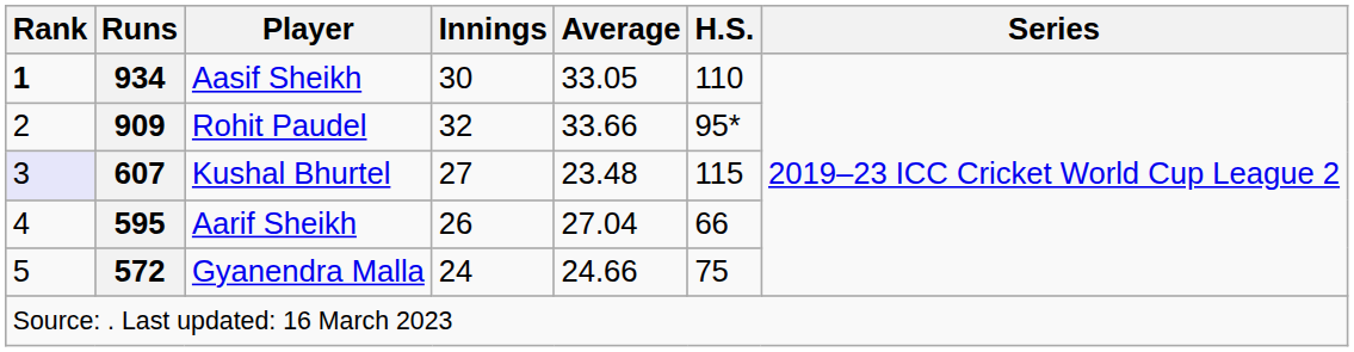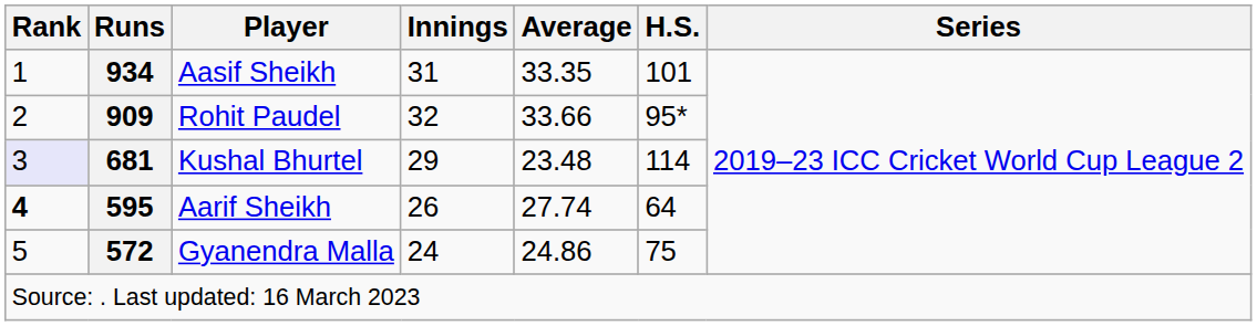 <table class="wikitable">
 <tr>
 <th>Rank</th>
 <th>Runs</th>
 <th>Player</th>
 <th>Innings</th>
 <th>Average</th>
 <th>H.S.</th>
 <th>Series</th>
 </tr>
 <tr>
-<td><strong>1</strong></td>
+<td>1</td>
 <th>934</th>
 <td><a href='#'>Aasif Sheikh</a></td>
-<td>30</td>
-<td>33.05</td>
-<td>110</td>
+<td>31</td>
+<td>33.35</td>
+<td>101</td>
 <td rowspan="5"><a href='#'>2019–23 ICC Cricket World Cup League 2</a></td>
 </tr>
 <tr>
 <td>2</td>
 <th>909</th>
 <td><a href='#'>Rohit Paudel</a></td>
 <td>32</td>
 <td>33.66</td>
 <td>95*</td>
 </tr>
 <tr>
 <td style="background: lavender;">3</td>
-<th>607</th>
+<th>681</th>
 <td><a href='#'>Kushal Bhurtel</a></td>
-<td>27</td>
+<td>29</td>
 <td>23.48</td>
-<td>115</td>
+<td>114</td>
 </tr>
 <tr>
-<td>4</td>
+<td><strong>4</strong></td>
 <th>595</th>
 <td><a href='#'>Aarif Sheikh</a></td>
 <td>26</td>
-<td>27.04</td>
-<td>66</td>
+<td>27.74</td>
+<td>64</td>
 </tr>
 <tr>
 <td>5</td>
 <th>572</th>
 <td><a href='#'>Gyanendra Malla</a></td>
 <td>24</td>
-<td>24.66</td>
+<td>24.86</td>
 <td>75</td>
 </tr>
 <tr>
 <td colspan="7"><small>Source: . Last updated: 16 March 2023</small></td>
 </tr>
 </table>
